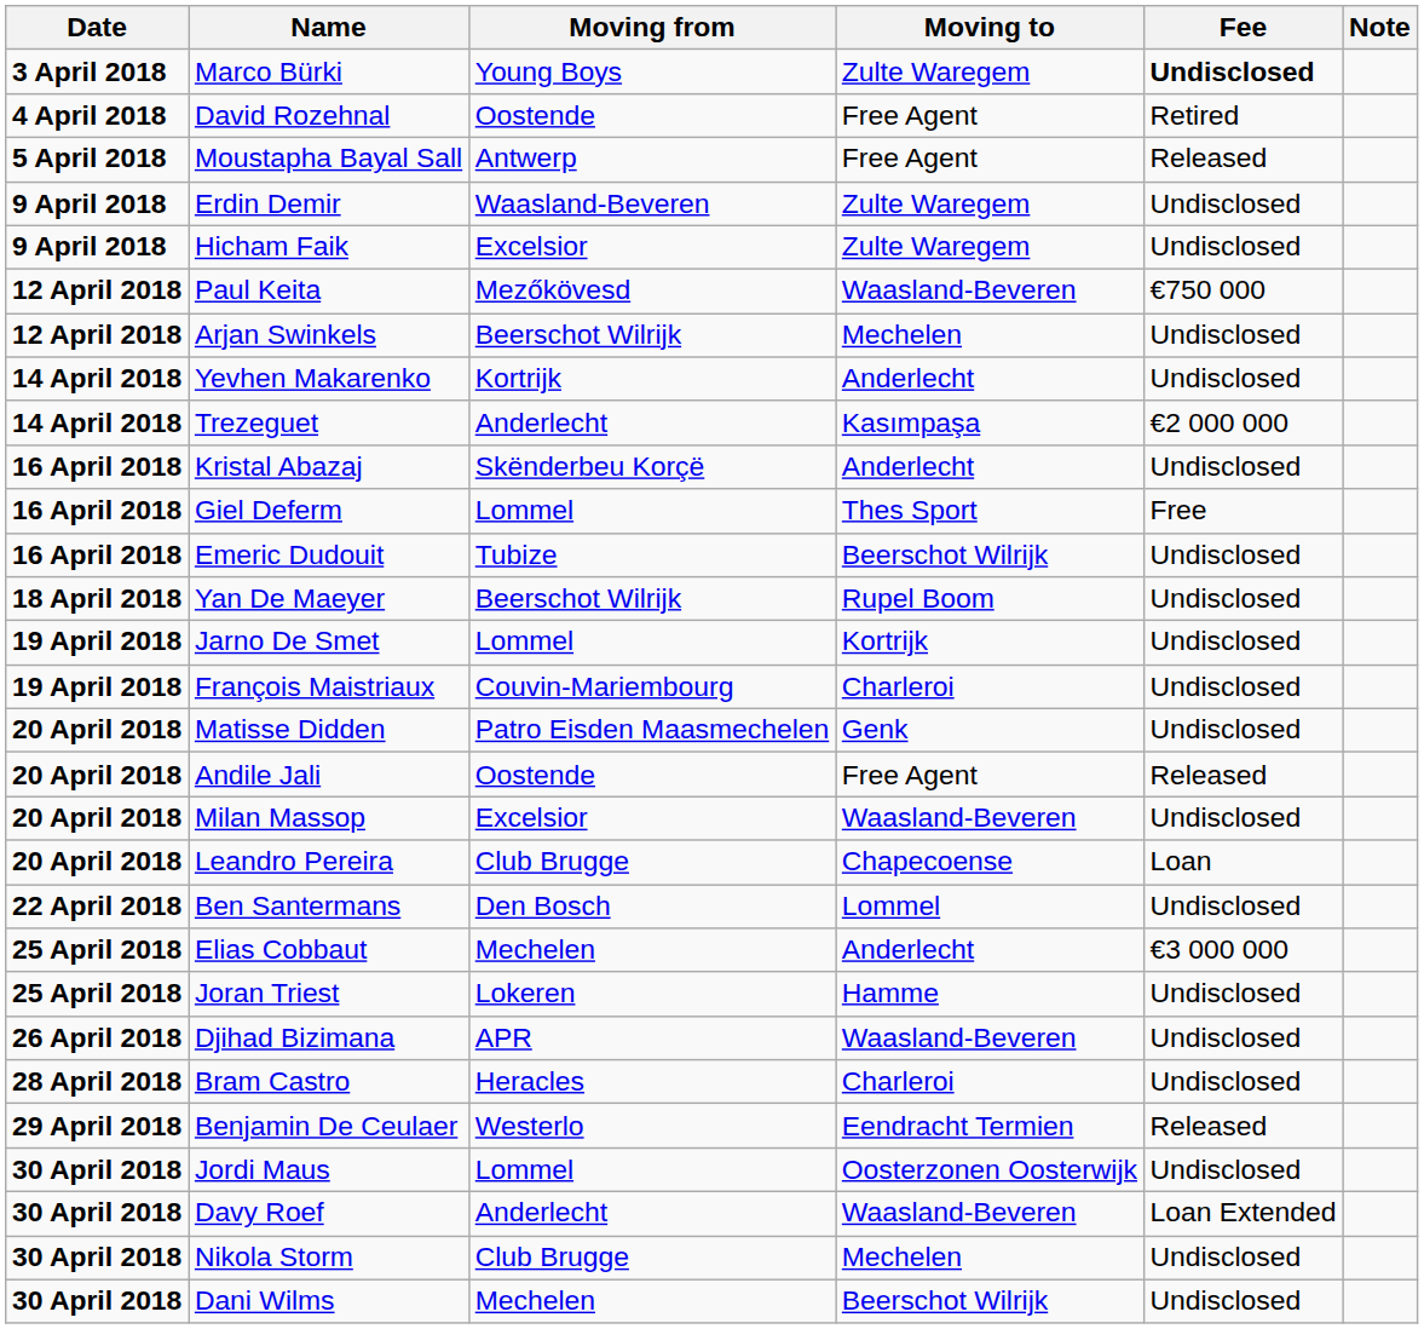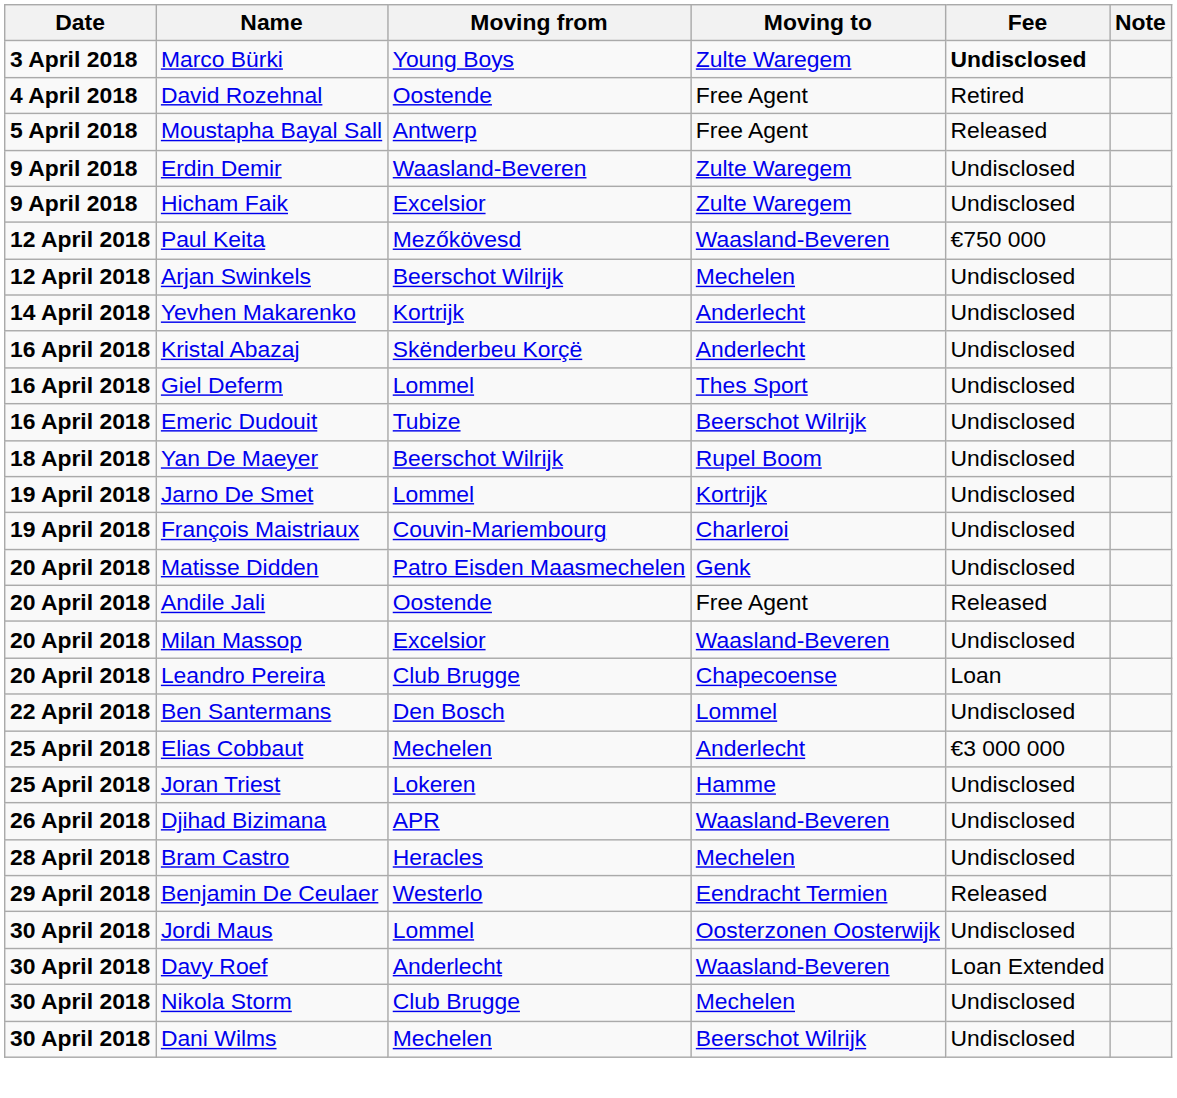 <table class="wikitable sortable">
 <tr>
 <th>Date</th>
 <th>Name</th>
 <th>Moving from</th>
 <th>Moving to</th>
 <th>Fee</th>
 <th>Note</th>
 </tr>
 <tr>
 <td><strong>3 April 2018</strong></td>
 <td> <a href='#'>Marco Bürki</a></td>
 <td> <a href='#'>Young Boys</a></td>
 <td> <a href='#'>Zulte Waregem</a></td>
 <td><strong>Undisclosed </strong></td>
 <td></td>
 </tr>
 <tr>
 <td><strong>4 April 2018</strong></td>
 <td> <a href='#'>David Rozehnal</a></td>
 <td> <a href='#'>Oostende</a></td>
 <td>Free Agent</td>
 <td>Retired </td>
 <td></td>
 </tr>
 <tr>
 <td><strong>5 April 2018</strong></td>
 <td> <a href='#'>Moustapha Bayal Sall</a></td>
 <td> <a href='#'>Antwerp</a></td>
 <td>Free Agent</td>
 <td>Released </td>
 <td></td>
 </tr>
 <tr>
 <td><strong>9 April 2018</strong></td>
 <td> <a href='#'>Erdin Demir</a></td>
 <td> <a href='#'>Waasland-Beveren</a></td>
 <td> <a href='#'>Zulte Waregem</a></td>
 <td>Undisclosed </td>
 <td></td>
 </tr>
 <tr>
 <td><strong>9 April 2018</strong></td>
 <td> <a href='#'>Hicham Faik</a></td>
 <td> <a href='#'>Excelsior</a></td>
 <td> <a href='#'>Zulte Waregem</a></td>
 <td>Undisclosed </td>
 <td></td>
 </tr>
 <tr>
 <td><strong>12 April 2018</strong></td>
 <td> <a href='#'>Paul Keita</a></td>
 <td> <a href='#'>Mezőkövesd</a></td>
 <td> <a href='#'>Waasland-Beveren</a></td>
 <td>€750 000</td>
 <td></td>
 </tr>
 <tr>
 <td><strong>12 April 2018</strong></td>
 <td> <a href='#'>Arjan Swinkels</a></td>
 <td> <a href='#'>Beerschot Wilrijk</a></td>
 <td> <a href='#'>Mechelen</a></td>
 <td>Undisclosed </td>
 <td></td>
 </tr>
 <tr>
 <td><strong>14 April 2018</strong></td>
 <td> <a href='#'>Yevhen Makarenko</a></td>
 <td> <a href='#'>Kortrijk</a></td>
 <td> <a href='#'>Anderlecht</a></td>
 <td>Undisclosed </td>
 <td></td>
 </tr>
 <tr>
-<td><strong>14 April 2018</strong></td>
-<td> <a href='#'>Trezeguet</a></td>
-<td> <a href='#'>Anderlecht</a></td>
-<td> <a href='#'>Kasımpaşa</a></td>
-<td>€2 000 000 </td>
-<td align=center></td>
-</tr>
-<tr>
 <td><strong>16 April 2018</strong></td>
 <td> <a href='#'>Kristal Abazaj</a></td>
 <td> <a href='#'>Skënderbeu Korçë</a></td>
 <td> <a href='#'>Anderlecht</a></td>
 <td>Undisclosed </td>
 <td></td>
 </tr>
 <tr>
 <td><strong>16 April 2018</strong></td>
 <td> <a href='#'>Giel Deferm</a></td>
 <td> <a href='#'>Lommel</a></td>
 <td> <a href='#'>Thes Sport</a></td>
-<td>Free </td>
+<td>Undisclosed </td>
 <td></td>
 </tr>
 <tr>
 <td><strong>16 April 2018</strong></td>
 <td> <a href='#'>Emeric Dudouit</a></td>
 <td> <a href='#'>Tubize</a></td>
 <td> <a href='#'>Beerschot Wilrijk</a></td>
 <td>Undisclosed </td>
 <td></td>
 </tr>
 <tr>
 <td><strong>18 April 2018</strong></td>
 <td> <a href='#'>Yan De Maeyer</a></td>
 <td> <a href='#'>Beerschot Wilrijk</a></td>
 <td> <a href='#'>Rupel Boom</a></td>
 <td>Undisclosed </td>
 <td align=center></td>
 </tr>
 <tr>
 <td><strong>19 April 2018</strong></td>
 <td> <a href='#'>Jarno De Smet</a></td>
 <td> <a href='#'>Lommel</a></td>
 <td> <a href='#'>Kortrijk</a></td>
 <td>Undisclosed </td>
 <td></td>
 </tr>
 <tr>
 <td><strong>19 April 2018</strong></td>
 <td> <a href='#'>François Maistriaux</a></td>
 <td> <a href='#'>Couvin-Mariembourg</a></td>
 <td> <a href='#'>Charleroi</a></td>
 <td>Undisclosed </td>
 <td></td>
 </tr>
 <tr>
 <td><strong>20 April 2018</strong></td>
 <td> <a href='#'>Matisse Didden</a></td>
 <td> <a href='#'>Patro Eisden Maasmechelen</a></td>
 <td> <a href='#'>Genk</a></td>
 <td>Undisclosed </td>
 <td></td>
 </tr>
 <tr>
 <td><strong>20 April 2018</strong></td>
 <td> <a href='#'>Andile Jali</a></td>
 <td> <a href='#'>Oostende</a></td>
 <td>Free Agent</td>
 <td>Released </td>
 <td></td>
 </tr>
 <tr>
 <td><strong>20 April 2018</strong></td>
 <td> <a href='#'>Milan Massop</a></td>
 <td> <a href='#'>Excelsior</a></td>
 <td> <a href='#'>Waasland-Beveren</a></td>
 <td>Undisclosed </td>
 <td></td>
 </tr>
 <tr>
 <td><strong>20 April 2018</strong></td>
 <td> <a href='#'>Leandro Pereira</a></td>
 <td> <a href='#'>Club Brugge</a></td>
 <td> <a href='#'>Chapecoense</a></td>
 <td>Loan </td>
 <td align=center></td>
 </tr>
 <tr>
 <td><strong>22 April 2018</strong></td>
 <td> <a href='#'>Ben Santermans</a></td>
 <td> <a href='#'>Den Bosch</a></td>
 <td> <a href='#'>Lommel</a></td>
 <td>Undisclosed </td>
 <td align=center></td>
 </tr>
 <tr>
 <td><strong>25 April 2018</strong></td>
 <td> <a href='#'>Elias Cobbaut</a></td>
 <td> <a href='#'>Mechelen</a></td>
 <td> <a href='#'>Anderlecht</a></td>
 <td>€3 000 000 </td>
 <td></td>
 </tr>
 <tr>
 <td><strong>25 April 2018</strong></td>
 <td> <a href='#'>Joran Triest</a></td>
 <td> <a href='#'>Lokeren</a></td>
 <td> <a href='#'>Hamme</a></td>
 <td>Undisclosed </td>
 <td></td>
 </tr>
 <tr>
 <td><strong>26 April 2018</strong></td>
 <td> <a href='#'>Djihad Bizimana</a></td>
 <td> <a href='#'>APR</a></td>
 <td> <a href='#'>Waasland-Beveren</a></td>
 <td>Undisclosed </td>
 <td></td>
 </tr>
 <tr>
 <td><strong>28 April 2018</strong></td>
 <td> <a href='#'>Bram Castro</a></td>
 <td> <a href='#'>Heracles</a></td>
-<td> <a href='#'>Charleroi</a></td>
+<td> <a href='#'>Mechelen</a></td>
 <td>Undisclosed </td>
 <td></td>
 </tr>
 <tr>
 <td><strong>29 April 2018</strong></td>
 <td> <a href='#'>Benjamin De Ceulaer</a></td>
 <td> <a href='#'>Westerlo</a></td>
 <td> <a href='#'>Eendracht Termien</a></td>
 <td>Released </td>
 <td></td>
 </tr>
 <tr>
 <td><strong>30 April 2018</strong></td>
 <td> <a href='#'>Jordi Maus</a></td>
 <td> <a href='#'>Lommel</a></td>
 <td> <a href='#'>Oosterzonen Oosterwijk</a></td>
 <td>Undisclosed </td>
 <td></td>
 </tr>
 <tr>
 <td><strong>30 April 2018</strong></td>
 <td> <a href='#'>Davy Roef</a></td>
 <td> <a href='#'>Anderlecht</a></td>
 <td> <a href='#'>Waasland-Beveren</a></td>
 <td>Loan Extended </td>
 <td align=center></td>
 </tr>
 <tr>
 <td><strong>30 April 2018</strong></td>
 <td> <a href='#'>Nikola Storm</a></td>
 <td> <a href='#'>Club Brugge</a></td>
 <td> <a href='#'>Mechelen</a></td>
 <td>Undisclosed </td>
 <td align=center></td>
 </tr>
 <tr>
 <td><strong>30 April 2018</strong></td>
 <td> <a href='#'>Dani Wilms</a></td>
 <td> <a href='#'>Mechelen</a></td>
 <td> <a href='#'>Beerschot Wilrijk</a></td>
 <td>Undisclosed </td>
 <td></td>
 </tr>
 </table>
